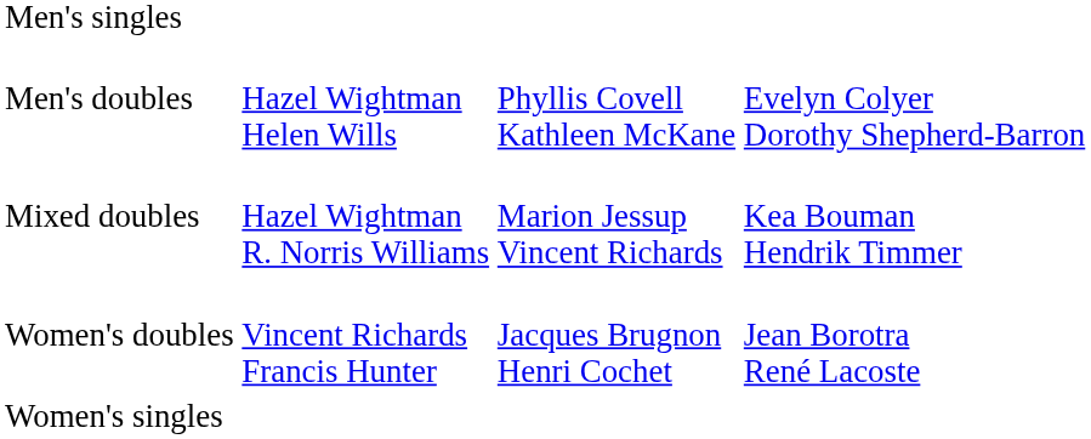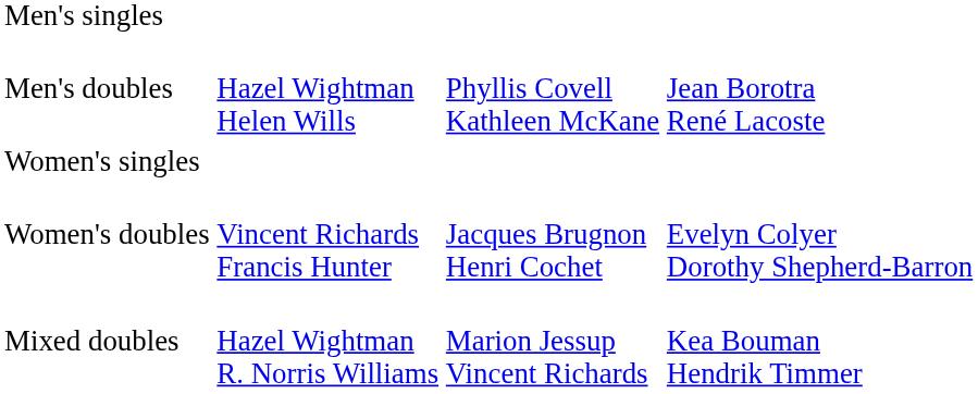 <table>
 <tr>
 <td>Men's singles<br></td>
 <td></td>
 <td></td>
 <td></td>
 </tr>
 <tr>
 <td>Men's doubles<br></td>
 <td><br><a href='#'>Hazel Wightman</a><br><a href='#'>Helen Wills</a></td>
 <td><br><a href='#'>Phyllis Covell</a><br><a href='#'>Kathleen McKane</a></td>
+<td><br><a href='#'>Jean Borotra</a><br><a href='#'>René Lacoste</a></td>
+</tr>
+<tr>
+<td>Women's singles<br></td>
+<td></td>
+<td></td>
+<td></td>
+</tr>
+<tr>
+<td>Women's doubles<br></td>
+<td><br><a href='#'>Vincent Richards</a><br><a href='#'>Francis Hunter</a></td>
+<td><br><a href='#'>Jacques Brugnon</a><br><a href='#'>Henri Cochet</a></td>
 <td><br><a href='#'>Evelyn Colyer</a><br><a href='#'>Dorothy Shepherd-Barron</a></td>
 </tr>
 <tr>
 <td>Mixed doubles<br></td>
 <td><br><a href='#'>Hazel Wightman</a><br><a href='#'>R. Norris Williams</a></td>
 <td><br><a href='#'>Marion Jessup</a><br><a href='#'>Vincent Richards</a></td>
 <td><br><a href='#'>Kea Bouman</a><br><a href='#'>Hendrik Timmer</a></td>
 </tr>
-<tr>
-<td>Women's doubles<br></td>
-<td><br><a href='#'>Vincent Richards</a><br><a href='#'>Francis Hunter</a></td>
-<td><br><a href='#'>Jacques Brugnon</a><br><a href='#'>Henri Cochet</a></td>
-<td><br><a href='#'>Jean Borotra</a><br><a href='#'>René Lacoste</a></td>
-</tr>
-<tr>
-<td>Women's singles<br></td>
-<td></td>
-<td></td>
-<td></td>
-</tr>
 </table>
